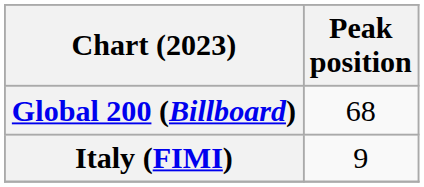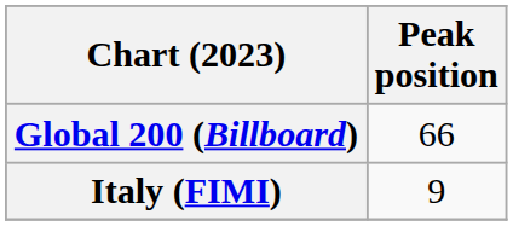 <table class="wikitable sortable plainrowheaders" style="text-align:center;">
 <tr>
 <th scope="col">Chart (2023)</th>
 <th scope="col">Peak<br>position</th>
 </tr>
 <tr>
 <th scope="row"><a href='#'>Global 200</a> (<em><a href='#'>Billboard</a></em>)</th>
-<td>68</td>
+<td>66</td>
 </tr>
 <tr>
 <th scope="row">Italy (<a href='#'>FIMI</a>)</th>
 <td>9</td>
 </tr>
 <tr>
 </tr>
 </table>
